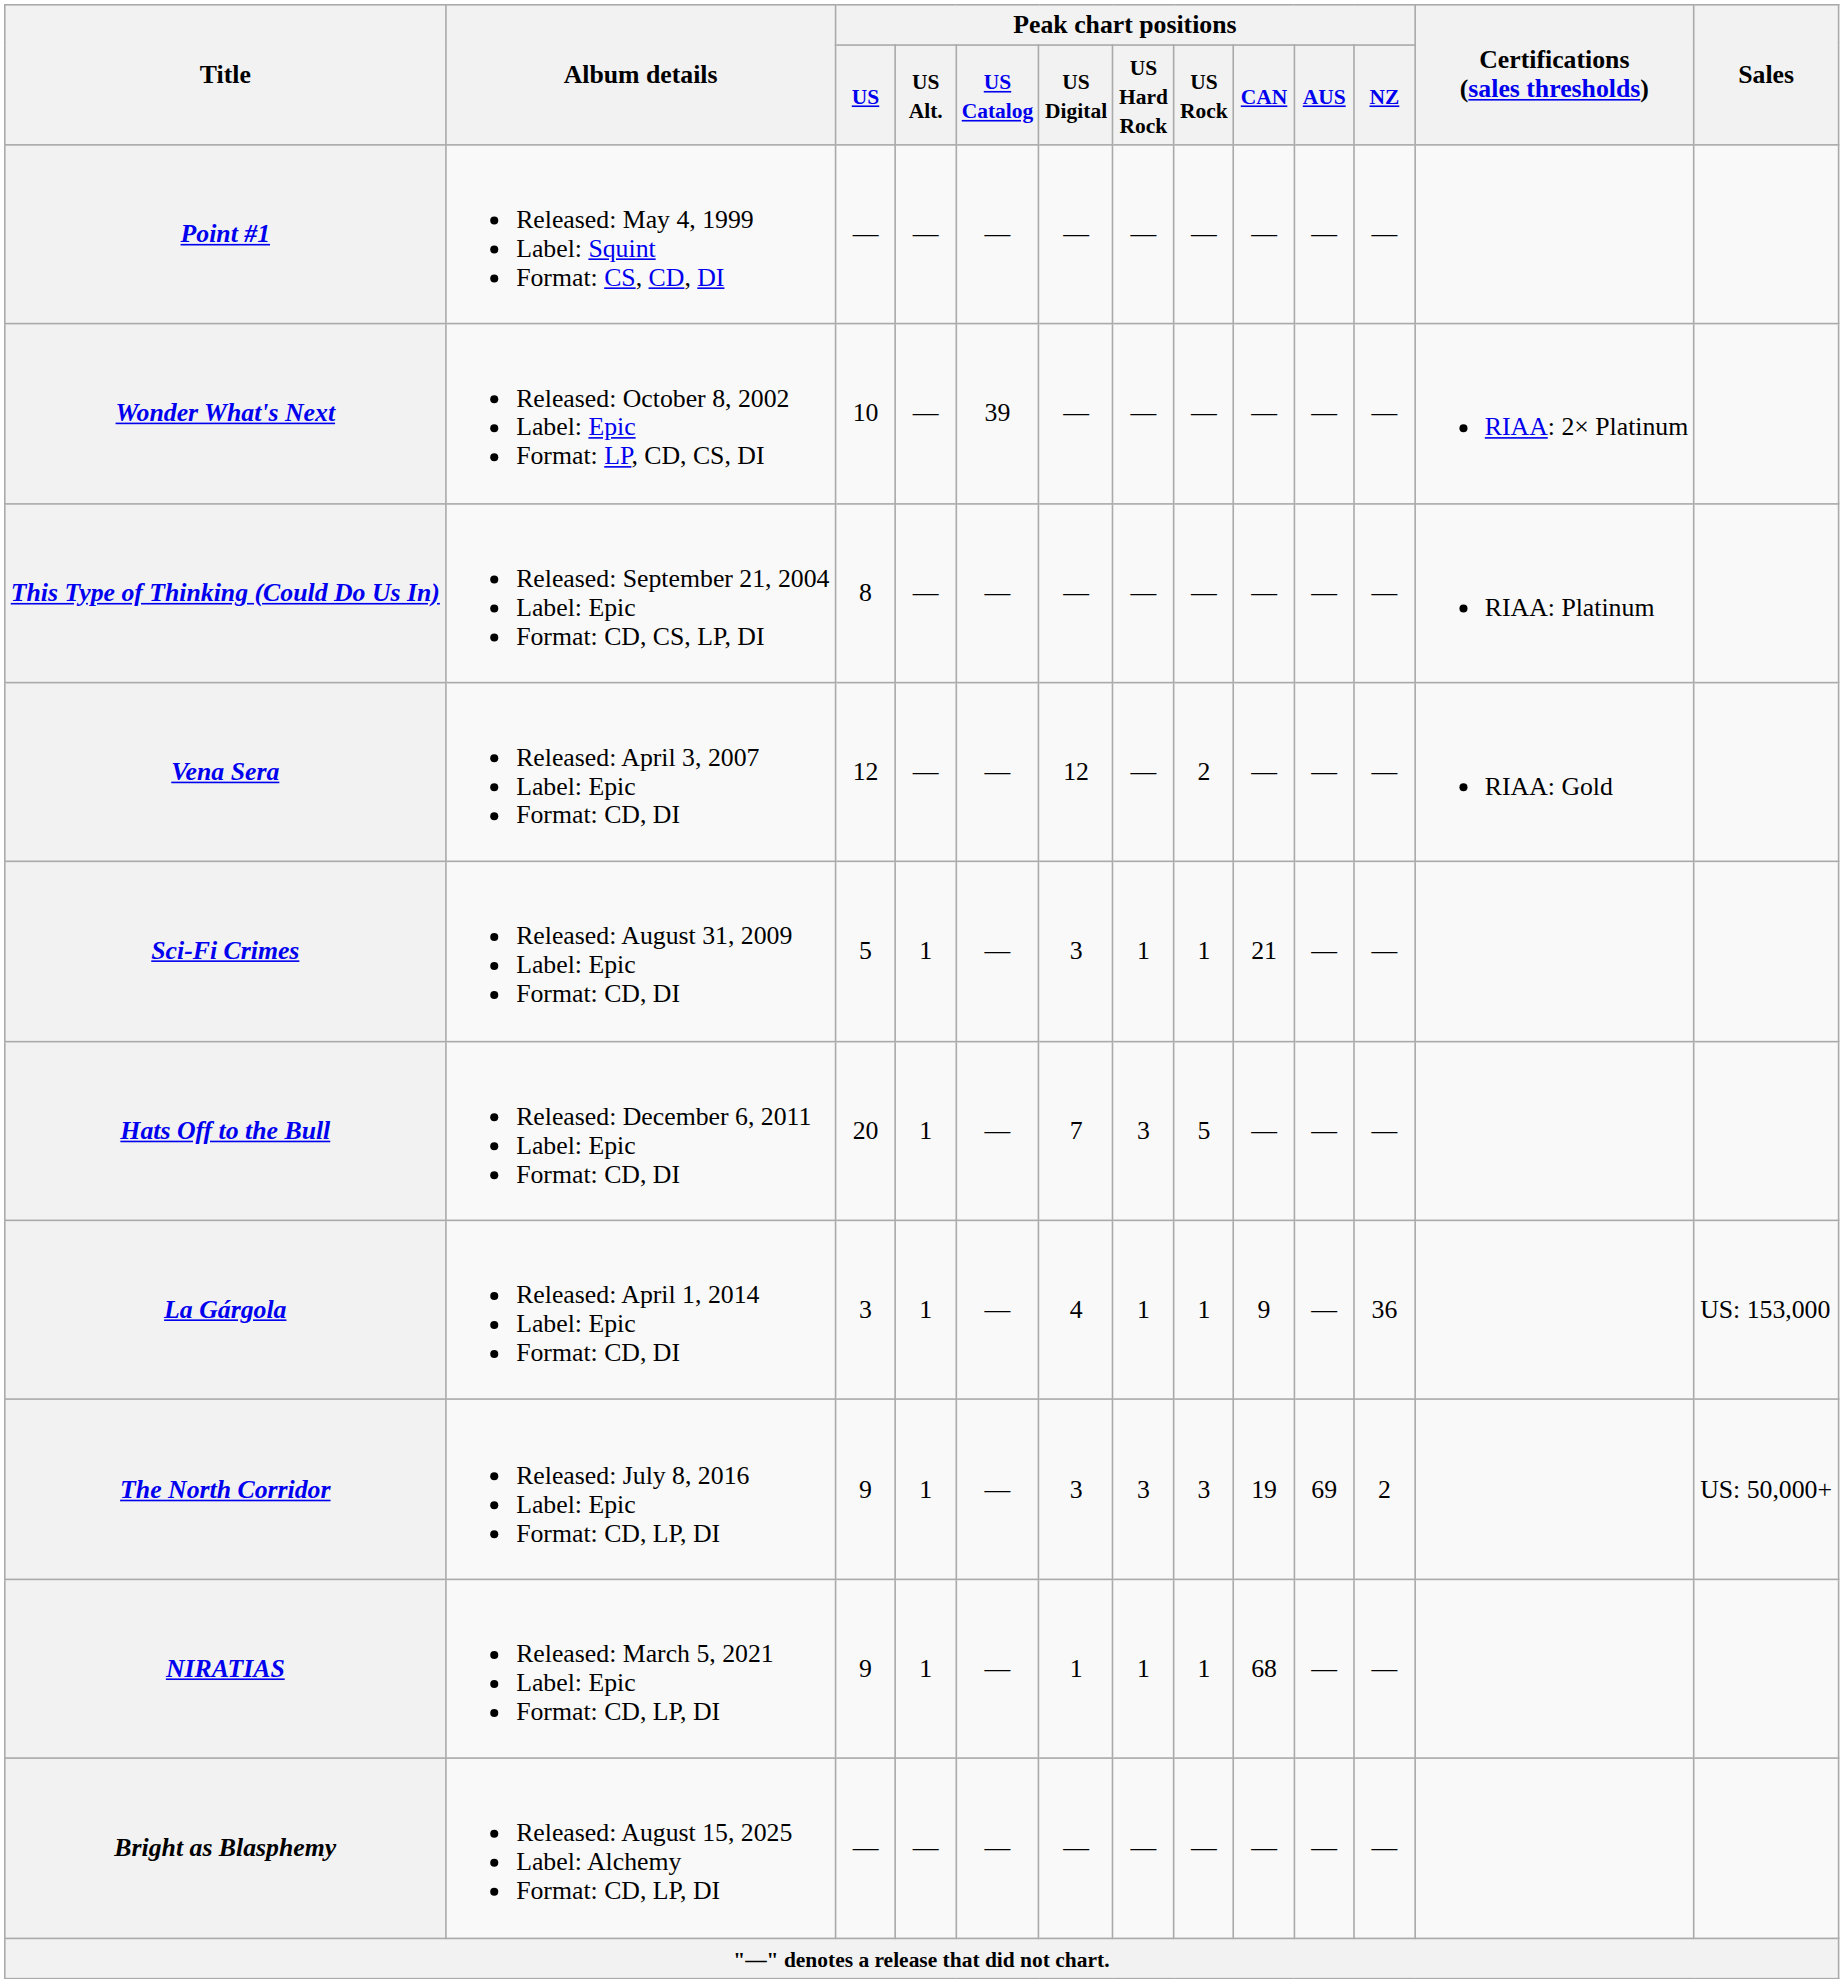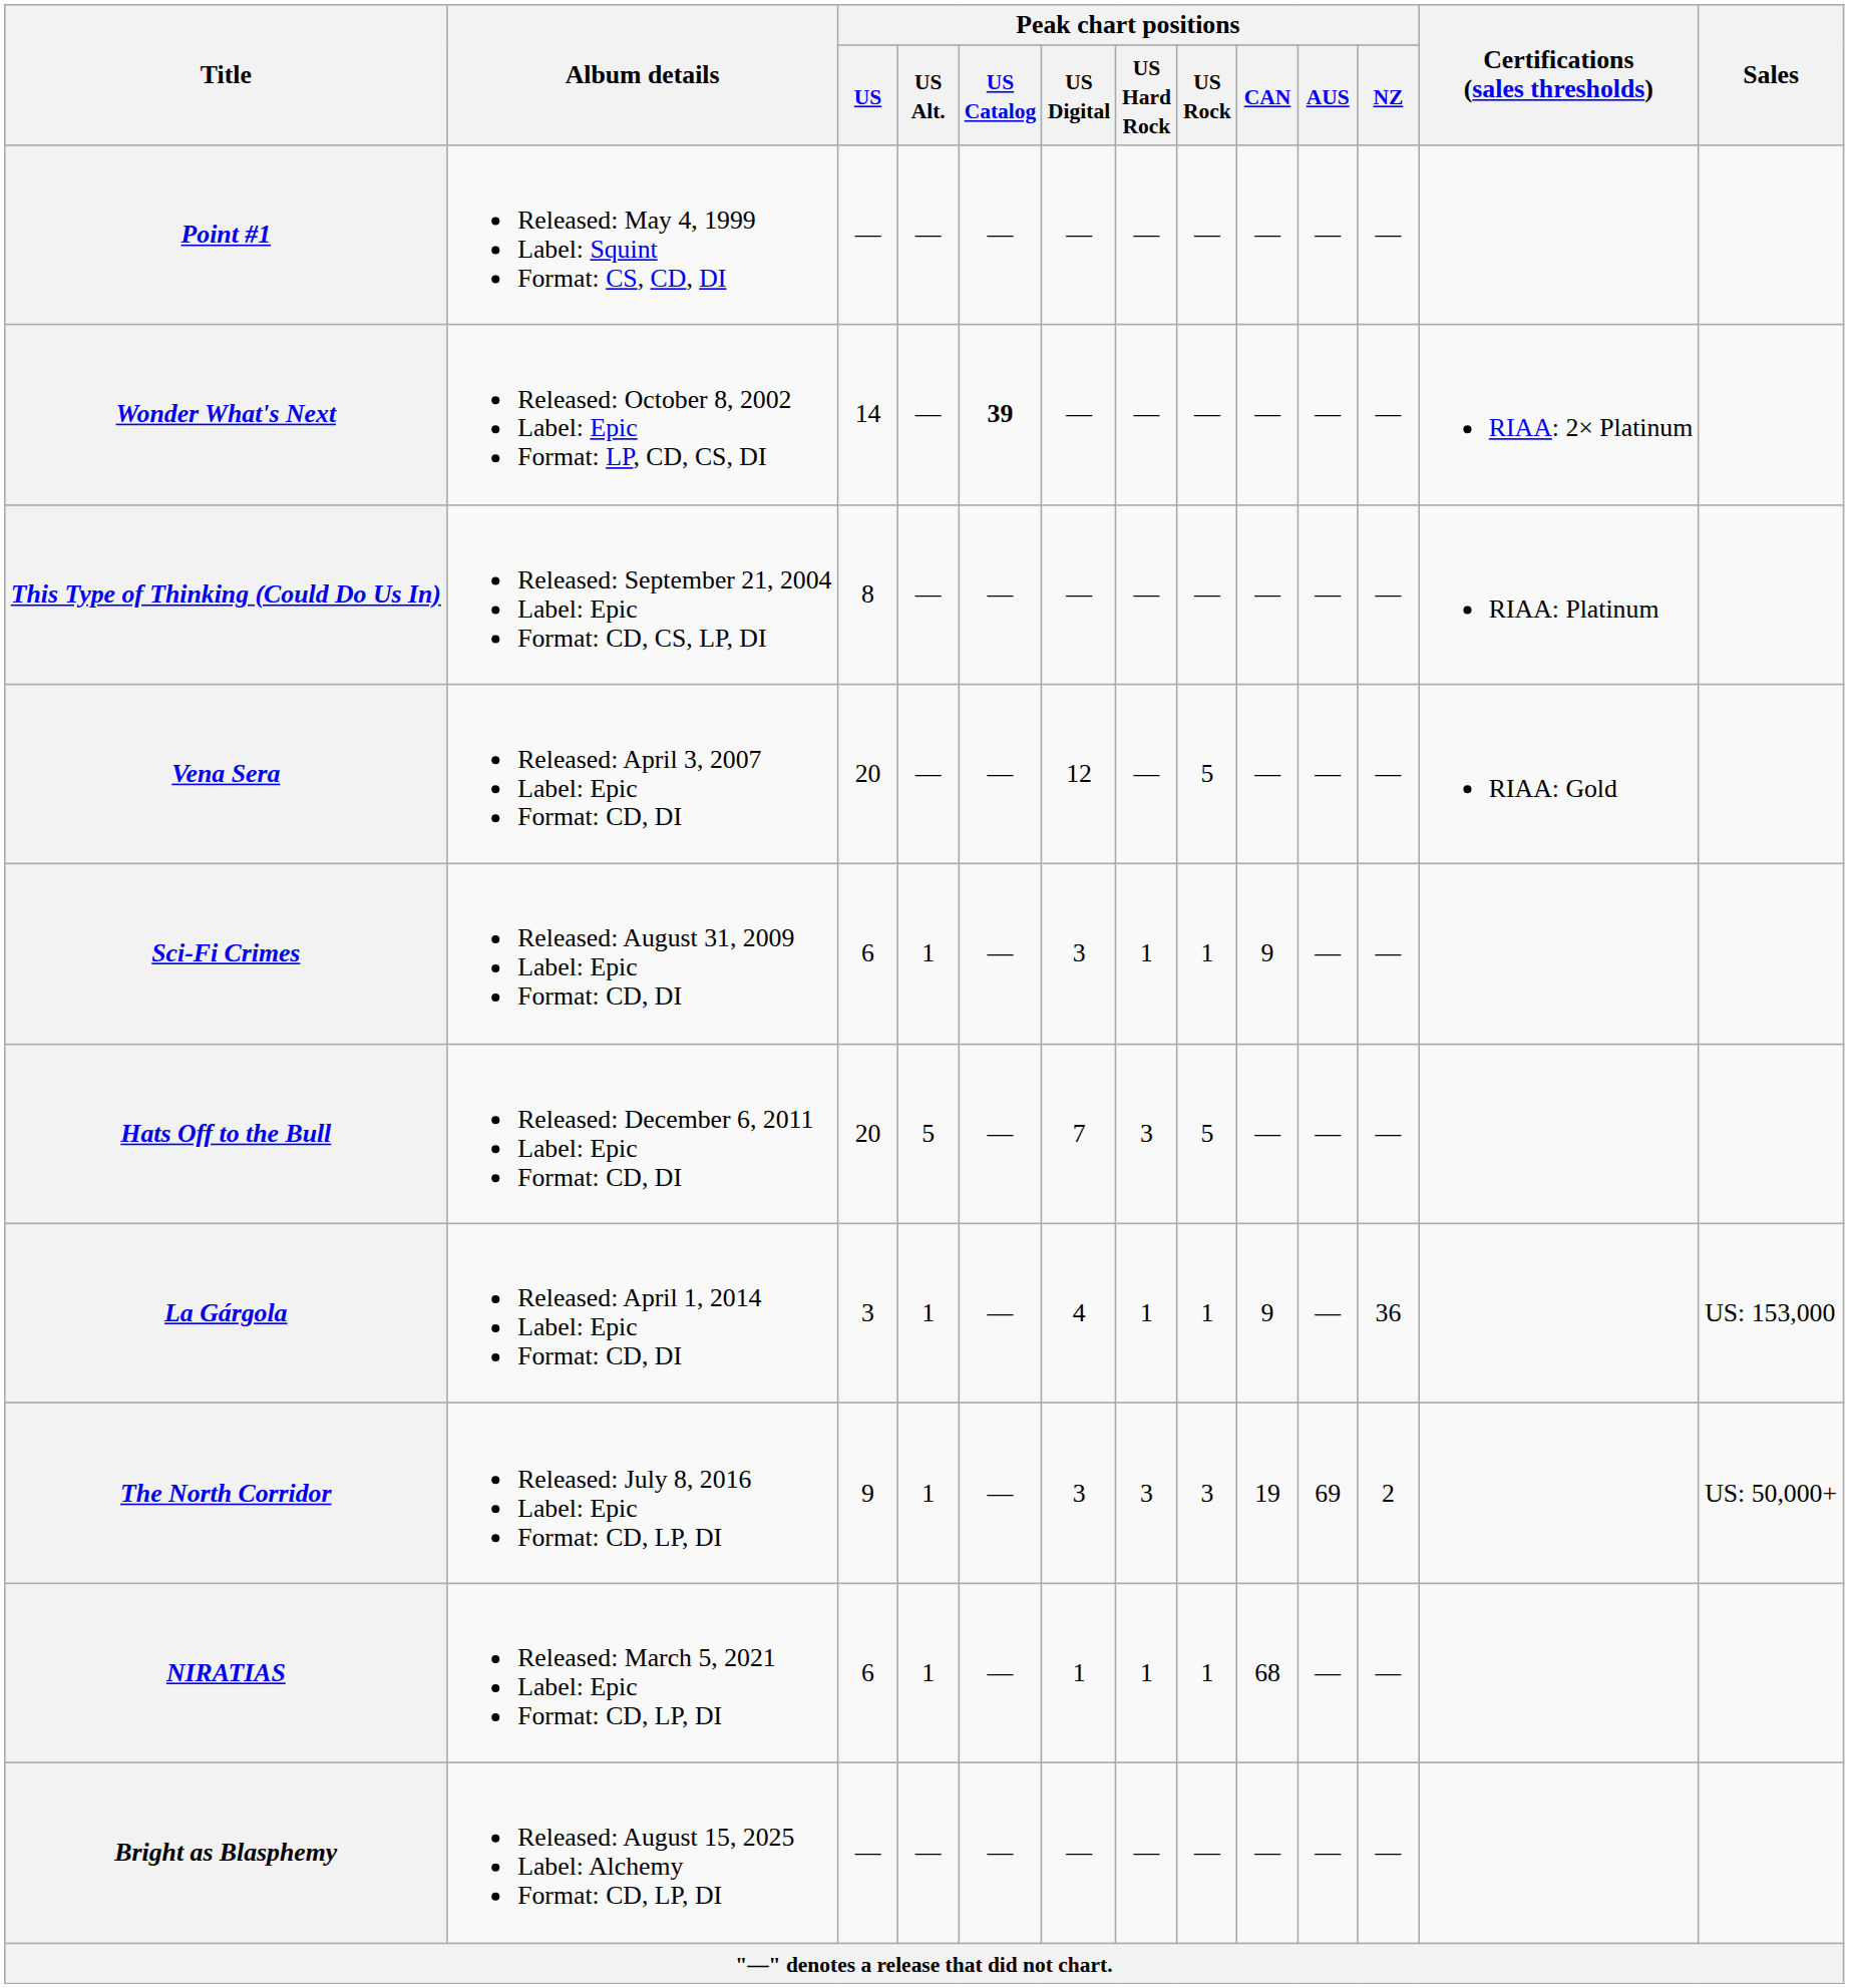 <table class="wikitable plainrowheaders" style="text-align:left;">
 <tr>
 <th rowspan="2">Title</th>
 <th rowspan="2">Album details</th>
 <th colspan="9">Peak chart positions</th>
 <th rowspan="2">Certifications<br>(<a href='#'>sales thresholds</a>)</th>
 <th rowspan="2">Sales</th>
 </tr>
 <tr>
 <th width="30"><small><a href='#'>US</a></small><br></th>
 <th width="30"><small>US Alt.</small><br></th>
 <th width="30"><small><a href='#'>US Catalog</a></small><br></th>
 <th width="30"><small>US Digital</small><br></th>
 <th width="30"><small>US Hard Rock</small><br></th>
 <th width="30"><small>US Rock</small><br></th>
 <th width="30"><small><a href='#'>CAN</a></small><br></th>
 <th width="30"><small><a href='#'>AUS</a></small><br></th>
 <th width="30"><small><a href='#'>NZ</a></small><br></th>
 </tr>
 <tr>
 <th scope="row"><em><a href='#'>Point #1</a></em></th>
 <td><br><ul><li>Released: May 4, 1999</li><li>Label: <a href='#'>Squint</a></li><li>Format: <a href='#'>CS</a>, <a href='#'>CD</a>, <a href='#'>DI</a></li></ul></td>
 <td style="text-align:center;">—</td>
 <td style="text-align:center;">—</td>
 <td style="text-align:center;">—</td>
 <td style="text-align:center;">—</td>
 <td style="text-align:center;">—</td>
 <td style="text-align:center;">—</td>
 <td style="text-align:center;">—</td>
 <td style="text-align:center;">—</td>
 <td style="text-align:center;">—</td>
 <td></td>
 <td></td>
 </tr>
 <tr>
 <th scope="row"><em><a href='#'>Wonder What's Next</a></em></th>
 <td><br><ul><li>Released: October 8, 2002</li><li>Label: <a href='#'>Epic</a></li><li>Format: <a href='#'>LP</a>, CD, CS, DI</li></ul></td>
-<td style="text-align:center;">10</td>
+<td style="text-align:center;">14</td>
 <td style="text-align:center;">—</td>
-<td style="text-align:center;">39</td>
+<td style="text-align:center;"><strong>39</strong></td>
 <td style="text-align:center;">—</td>
 <td style="text-align:center;">—</td>
 <td style="text-align:center;">—</td>
 <td style="text-align:center;">—</td>
 <td style="text-align:center;">—</td>
 <td style="text-align:center;">—</td>
 <td><br><ul><li><a href='#'>RIAA</a>: 2× Platinum</li></ul></td>
 <td></td>
 </tr>
 <tr>
 <th scope="row"><em><a href='#'>This Type of Thinking (Could Do Us In)</a></em></th>
 <td><br><ul><li>Released: September 21, 2004</li><li>Label: Epic</li><li>Format: CD, CS, LP, DI</li></ul></td>
 <td style="text-align:center;">8</td>
 <td style="text-align:center;">—</td>
 <td style="text-align:center;">—</td>
 <td style="text-align:center;">—</td>
 <td style="text-align:center;">—</td>
 <td style="text-align:center;">—</td>
 <td style="text-align:center;">—</td>
 <td style="text-align:center;">—</td>
 <td style="text-align:center;">—</td>
 <td><br><ul><li>RIAA: Platinum</li></ul></td>
 <td></td>
 </tr>
 <tr>
 <th scope="row"><em><a href='#'>Vena Sera</a></em></th>
 <td><br><ul><li>Released: April 3, 2007</li><li>Label: Epic</li><li>Format: CD, DI</li></ul></td>
-<td style="text-align:center;">12</td>
+<td style="text-align:center;">20</td>
 <td style="text-align:center;">—</td>
 <td style="text-align:center;">—</td>
 <td style="text-align:center;">12</td>
 <td style="text-align:center;">—</td>
-<td style="text-align:center;">2</td>
+<td style="text-align:center;">5</td>
 <td style="text-align:center;">—</td>
 <td style="text-align:center;">—</td>
 <td style="text-align:center;">—</td>
 <td><br><ul><li>RIAA: Gold</li></ul></td>
 <td></td>
 </tr>
 <tr>
 <th scope="row"><em><a href='#'>Sci-Fi Crimes</a></em></th>
 <td><br><ul><li>Released: August 31, 2009</li><li>Label: Epic</li><li>Format: CD, DI</li></ul></td>
-<td style="text-align:center;">5</td>
+<td style="text-align:center;">6</td>
 <td style="text-align:center;">1</td>
 <td style="text-align:center;">—</td>
 <td style="text-align:center;">3</td>
 <td style="text-align:center;">1</td>
 <td style="text-align:center;">1</td>
-<td style="text-align:center;">21</td>
+<td style="text-align:center;">9</td>
 <td style="text-align:center;">—</td>
 <td style="text-align:center;">—</td>
 <td></td>
 <td></td>
 </tr>
 <tr>
 <th scope="row"><em><a href='#'>Hats Off to the Bull</a></em></th>
 <td><br><ul><li>Released: December 6, 2011</li><li>Label: Epic</li><li>Format: CD, DI</li></ul></td>
 <td style="text-align:center;">20</td>
-<td style="text-align:center;">1</td>
+<td style="text-align:center;">5</td>
 <td style="text-align:center;">—</td>
 <td style="text-align:center;">7</td>
 <td style="text-align:center;">3</td>
 <td style="text-align:center;">5</td>
 <td style="text-align:center;">—</td>
 <td style="text-align:center;">—</td>
 <td style="text-align:center;">—</td>
 <td></td>
 <td></td>
 </tr>
 <tr>
 <th scope="row"><em><a href='#'>La Gárgola</a></em></th>
 <td><br><ul><li>Released: April 1, 2014</li><li>Label: Epic</li><li>Format: CD, DI</li></ul></td>
 <td style="text-align:center;">3</td>
 <td style="text-align:center;">1</td>
 <td style="text-align:center;">—</td>
 <td style="text-align:center;">4</td>
 <td style="text-align:center;">1</td>
 <td style="text-align:center;">1</td>
 <td style="text-align:center;">9</td>
 <td style="text-align:center;">—</td>
 <td style="text-align:center;">36</td>
 <td></td>
 <td>US: 153,000</td>
 </tr>
 <tr>
 <th scope="row"><em><a href='#'>The North Corridor</a></em></th>
 <td><br><ul><li>Released: July 8, 2016</li><li>Label: Epic</li><li>Format: CD, LP, DI</li></ul></td>
 <td style="text-align:center;">9</td>
 <td style="text-align:center;">1</td>
 <td style="text-align:center;">—</td>
 <td style="text-align:center;">3</td>
 <td style="text-align:center;">3</td>
 <td style="text-align:center;">3</td>
 <td style="text-align:center;">19</td>
 <td style="text-align:center;">69</td>
 <td style="text-align:center;">2</td>
 <td></td>
 <td>US: 50,000+</td>
 </tr>
 <tr>
 <th scope="row"><em><a href='#'>NIRATIAS</a></em></th>
 <td><br><ul><li>Released: March 5, 2021</li><li>Label: Epic</li><li>Format: CD, LP, DI</li></ul></td>
-<td style="text-align:center;">9</td>
+<td style="text-align:center;">6</td>
 <td style="text-align:center;">1</td>
 <td style="text-align:center;">—</td>
 <td style="text-align:center;">1</td>
 <td style="text-align:center;">1</td>
 <td style="text-align:center;">1</td>
 <td style="text-align:center;">68</td>
 <td style="text-align:center;">—</td>
 <td style="text-align:center;">—</td>
 <td></td>
 <td></td>
 </tr>
 <tr>
 <th scope="row"><em>Bright as Blasphemy</em></th>
 <td><br><ul><li>Released: August 15, 2025</li><li>Label: Alchemy</li><li>Format: CD, LP, DI</li></ul></td>
 <td style="text-align:center;">—</td>
 <td style="text-align:center;">—</td>
 <td style="text-align:center;">—</td>
 <td style="text-align:center;">—</td>
 <td style="text-align:center;">—</td>
 <td style="text-align:center;">—</td>
 <td style="text-align:center;">—</td>
 <td style="text-align:center;">—</td>
 <td style="text-align:center;">—</td>
 <td></td>
 <td></td>
 </tr>
 <tr>
 <th colspan="13"><small>"—" denotes a release that did not chart.</small></th>
 </tr>
 </table>
